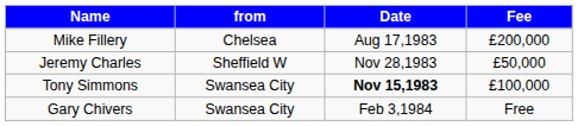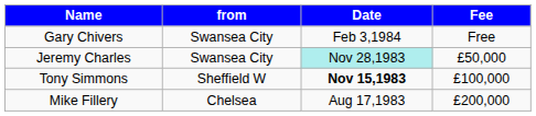 <table class="wikitable" style="text-align:center; font-size:90%; width:90%;">
 <tr>
 <th style="background:#0000FF; color:#FFFFFF; text-align:center;"><strong>Name</strong></th>
 <th style="background:#0000FF; color:#FFFFFF; text-align:center;">from</th>
 <th style="background:#0000FF; color:#FFFFFF; text-align:center;">Date</th>
 <th style="background:#0000FF; color:#FFFFFF; text-align:center;">Fee</th>
 </tr>
 <tr>
+<td>Gary Chivers</td>
+<td>Swansea City</td>
+<td>Feb 3,1984</td>
+<td>Free</td>
+</tr>
+<tr>
+<td>Jeremy Charles</td>
+<td>Swansea City</td>
+<td style="background: paleturquoise;">Nov 28,1983</td>
+<td>£50,000</td>
+</tr>
+<tr>
+<td>Tony Simmons</td>
+<td>Sheffield W</td>
+<td><strong>Nov 15,1983</strong></td>
+<td>£100,000</td>
+</tr>
+<tr>
 <td>Mike Fillery</td>
 <td>Chelsea</td>
 <td>Aug 17,1983</td>
 <td>£200,000</td>
 </tr>
-<tr>
-<td>Jeremy Charles</td>
-<td>Sheffield W</td>
-<td>Nov 28,1983</td>
-<td>£50,000</td>
-</tr>
-<tr>
-<td>Tony Simmons</td>
-<td>Swansea City</td>
-<td><strong>Nov 15,1983</strong></td>
-<td>£100,000</td>
-</tr>
-<tr>
-<td>Gary Chivers</td>
-<td>Swansea City</td>
-<td>Feb 3,1984</td>
-<td>Free</td>
-</tr>
 </table>
